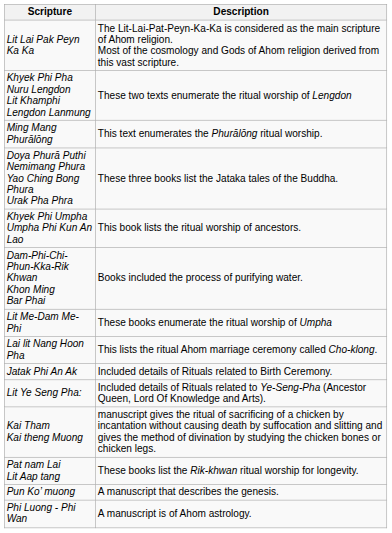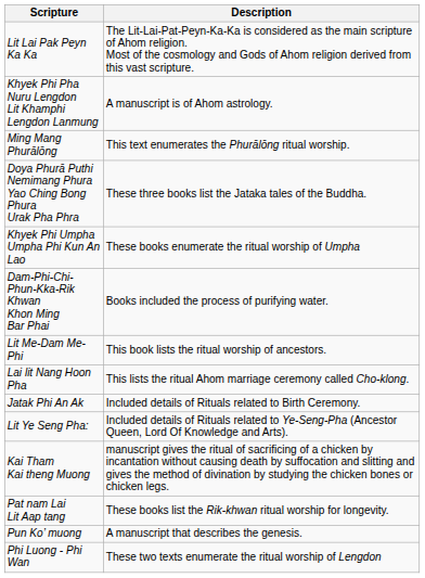 <table class="wikitable">
 <tr>
 <th>Scripture</th>
 <th>Description</th>
 </tr>
 <tr>
 <td><em>Lit Lai Pak Peyn Ka Ka</em></td>
 <td>The Lit-Lai-Pat-Peyn-Ka-Ka is considered as the main scripture of Ahom religion. <br>Most of the cosmology and Gods of Ahom religion derived from this vast scripture.</td>
 </tr>
 <tr>
 <td><em>Khyek Phi Pha Nuru Lengdon</em><br><em>Lit Khamphi Lengdon Lanmung</em></td>
-<td>These two texts enumerate the ritual worship of <em>Lengdon</em></td>
+<td>A manuscript is of Ahom astrology.</td>
 </tr>
 <tr>
 <td><em>Ming Mang Phurālōng</em></td>
 <td>This text enumerates the <em>Phurālōng</em> ritual worship.</td>
 </tr>
 <tr>
 <td><em>Doya Phurā Puthi</em><br><em>Nemimang Phura Yao Ching Bong Phura</em><br><em>Urak Pha Phra</em></td>
 <td>These three books list the Jataka tales of the Buddha.</td>
 </tr>
 <tr>
 <td><em>Khyek Phi Umpha</em><br><em>Umpha Phi Kun An Lao</em></td>
-<td>This book lists the ritual worship of ancestors.</td>
+<td>These books enumerate the ritual worship of <em>Umpha</em></td>
 </tr>
 <tr>
 <td><em>Dam-Phi-Chi-Phun-Kka-Rik Khwan</em><br><em>Khon Ming</em><br><em>Bar Phai</em></td>
 <td>Books included the process of purifying water.</td>
 </tr>
 <tr>
 <td><em>Lit Me-Dam Me-Phi</em></td>
-<td>These books enumerate the ritual worship of <em>Umpha</em></td>
+<td>This book lists the ritual worship of ancestors.</td>
 </tr>
 <tr>
 <td><em>Lai lit Nang Hoon Pha</em></td>
 <td>This lists the ritual Ahom marriage ceremony called <em>Cho-klong</em>.</td>
 </tr>
 <tr>
 <td><em>Jatak Phi An Ak</em></td>
 <td>Included details of Rituals related to Birth Ceremony.</td>
 </tr>
 <tr>
 <td><em>Lit Ye Seng Pha:</em></td>
 <td>Included details of Rituals related to <em>Ye-Seng-Pha</em> (Ancestor Queen, Lord Of Knowledge and Arts).</td>
 </tr>
 <tr>
 <td><em>Kai Tham</em><br><em>Kai theng Muong</em></td>
 <td>manuscript gives the ritual of sacrificing of a chicken by incantation without causing death by suffocation and slitting and gives the method of divination by studying the chicken bones or chicken legs.</td>
 </tr>
 <tr>
 <td><em>Pat nam Lai</em><br><em>Lit Aap tang</em></td>
 <td>These books list the <em>Rik-khwan</em> ritual worship for longevity.</td>
 </tr>
 <tr>
 <td><em>Pun Ko’ muong</em></td>
 <td>A manuscript that describes the genesis.</td>
 </tr>
 <tr>
 <td><em>Phi Luong - Phi Wan</em></td>
-<td>A manuscript is of Ahom astrology.</td>
+<td>These two texts enumerate the ritual worship of <em>Lengdon</em></td>
 </tr>
 </table>
